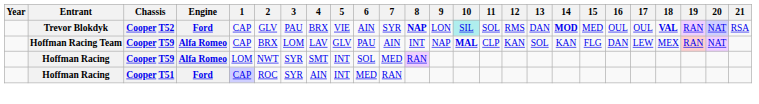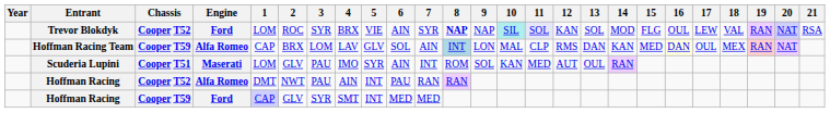 <table class="wikitable" style="text-align:center; font-size:90%">
 <tr>
 <th>Year</th>
 <th>Entrant</th>
 <th>Chassis</th>
 <th>Engine</th>
 <th>1</th>
 <th>2</th>
 <th>3</th>
 <th>4</th>
 <th>5</th>
 <th>6</th>
 <th>7</th>
 <th>8</th>
 <th>9</th>
 <th>10</th>
 <th>11</th>
 <th>12</th>
 <th>13</th>
 <th>14</th>
 <th>15</th>
 <th>16</th>
 <th>17</th>
 <th>18</th>
 <th>19</th>
 <th>20</th>
 <th>21</th>
 </tr>
 <tr>
 <td></td>
 <th>Trevor Blokdyk</th>
 <th><a href='#'>Cooper</a> <a href='#'>T52</a></th>
 <th><a href='#'>Ford</a></th>
-<td><a href='#'>CAP</a></td>
-<td><a href='#'>GLV</a></td>
-<td><a href='#'>PAU</a></td>
+<td><a href='#'>LOM</a></td>
+<td><a href='#'>ROC</a></td>
+<td><a href='#'>SYR</a></td>
 <td><a href='#'>BRX</a></td>
 <td><a href='#'>VIE</a></td>
 <td><a href='#'>AIN</a></td>
 <td><a href='#'>SYR</a></td>
 <td><strong><a href='#'>NAP</a></strong></td>
-<td><a href='#'>LON</a></td>
+<td><a href='#'>NAP</a></td>
 <td style="background: paleturquoise;"><a href='#'>SIL</a></td>
+<td style="background: lavender;"><a href='#'>SOL</a></td>
+<td><a href='#'>KAN</a></td>
 <td><a href='#'>SOL</a></td>
-<td><a href='#'>RMS</a></td>
-<td><a href='#'>DAN</a></td>
-<td><strong><a href='#'>MOD</a></strong></td>
-<td><a href='#'>MED</a></td>
+<td><a href='#'>MOD</a></td>
+<td><a href='#'>FLG</a></td>
 <td><a href='#'>OUL</a></td>
-<td><a href='#'>OUL</a></td>
-<td><strong><a href='#'>VAL</a></strong></td>
+<td><a href='#'>LEW</a></td>
+<td><a href='#'>VAL</a></td>
 <td style="background:#EFCFFF;"><a href='#'>RAN</a><br></td>
 <td style="background:#CFCFFF;"><a href='#'>NAT</a><br></td>
 <td><a href='#'>RSA</a></td>
 </tr>
 <tr>
 <td></td>
 <th>Hoffman Racing Team</th>
 <th><a href='#'>Cooper</a> <a href='#'>T59</a></th>
 <th><a href='#'>Alfa Romeo</a></th>
 <td><a href='#'>CAP</a></td>
 <td><a href='#'>BRX</a></td>
 <td><a href='#'>LOM</a></td>
 <td><a href='#'>LAV</a></td>
 <td><a href='#'>GLV</a></td>
-<td><a href='#'>PAU</a></td>
+<td><a href='#'>SOL</a></td>
 <td><a href='#'>AIN</a></td>
-<td><a href='#'>INT</a></td>
-<td><a href='#'>NAP</a></td>
-<td><strong><a href='#'>MAL</a></strong></td>
+<td style="background: lightblue;"><a href='#'>INT</a></td>
+<td><a href='#'>LON</a></td>
+<td><a href='#'>MAL</a></td>
 <td><a href='#'>CLP</a></td>
+<td><a href='#'>RMS</a></td>
+<td><a href='#'>DAN</a></td>
 <td><a href='#'>KAN</a></td>
-<td><a href='#'>SOL</a></td>
-<td><a href='#'>KAN</a></td>
-<td><a href='#'>FLG</a></td>
-<td><a href='#'>DAN</a></td>
-<td><a href='#'>LEW</a></td>
+<td><a href='#'>MED</a></td>
+<td style="background: lightyellow;"><a href='#'>DAN</a></td>
+<td><a href='#'>OUL</a></td>
 <td><a href='#'>MEX</a></td>
 <td style="background:#FFCFCF;"><a href='#'>RAN</a><br></td>
 <td style="background:#EFCFFF;"><a href='#'>NAT</a><br></td>
 <td></td>
 </tr>
 <tr>
 <td></td>
+<th>Scuderia Lupini</th>
+<th><a href='#'>Cooper</a> <a href='#'>T51</a></th>
+<th><a href='#'>Maserati</a></th>
+<td><a href='#'>LOM</a></td>
+<td><a href='#'>GLV</a></td>
+<td><a href='#'>PAU</a></td>
+<td><a href='#'>IMO</a></td>
+<td><a href='#'>SYR</a></td>
+<td><a href='#'>AIN</a></td>
+<td><a href='#'>INT</a></td>
+<td><a href='#'>ROM</a></td>
+<td><a href='#'>SOL</a></td>
+<td><a href='#'>KAN</a></td>
+<td><a href='#'>MED</a></td>
+<td><a href='#'>AUT</a></td>
+<td><a href='#'>OUL</a></td>
+<td style="background:#EFCFFF;"><a href='#'>RAN</a><br></td>
+<td></td>
+<td></td>
+<td></td>
+<td></td>
+<td></td>
+<td></td>
+<td></td>
+</tr>
+<tr>
+<td></td>
 <th>Hoffman Racing</th>
-<th><a href='#'>Cooper</a> <a href='#'>T59</a></th>
+<th><a href='#'>Cooper</a> <a href='#'>T52</a></th>
 <th><a href='#'>Alfa Romeo</a></th>
-<td><a href='#'>LOM</a></td>
+<td><a href='#'>DMT</a></td>
 <td><a href='#'>NWT</a></td>
-<td><a href='#'>SYR</a></td>
-<td><a href='#'>SMT</a></td>
+<td><a href='#'>PAU</a></td>
+<td><a href='#'>AIN</a></td>
 <td><a href='#'>INT</a></td>
-<td><a href='#'>SOL</a></td>
-<td><a href='#'>MED</a></td>
+<td><a href='#'>PAU</a></td>
+<td><a href='#'>RAN</a></td>
 <td style="background:#EFCFFF;"><a href='#'>RAN</a><br></td>
 <td></td>
 <td></td>
 <td></td>
 <td></td>
 <td></td>
 <td></td>
 <td></td>
 <td></td>
 <td></td>
 <td></td>
 <td></td>
 <td></td>
 <td></td>
 </tr>
 <tr>
 <td></td>
 <th>Hoffman Racing</th>
-<th><a href='#'>Cooper</a> <a href='#'>T51</a></th>
+<th><a href='#'>Cooper</a> <a href='#'>T59</a></th>
 <th><a href='#'>Ford</a></th>
 <td style="background:#CFCFFF;"><a href='#'>CAP</a><br></td>
-<td><a href='#'>ROC</a></td>
+<td><a href='#'>GLV</a></td>
 <td><a href='#'>SYR</a></td>
-<td><a href='#'>AIN</a></td>
+<td><a href='#'>SMT</a></td>
 <td><a href='#'>INT</a></td>
 <td><a href='#'>MED</a></td>
-<td><a href='#'>RAN</a></td>
+<td><a href='#'>MED</a></td>
 <td></td>
 <td></td>
 <td></td>
 <td></td>
 <td></td>
 <td></td>
 <td></td>
 <td></td>
 <td></td>
 <td></td>
 <td></td>
 <td></td>
 <td></td>
 <td></td>
 </tr>
 </table>
